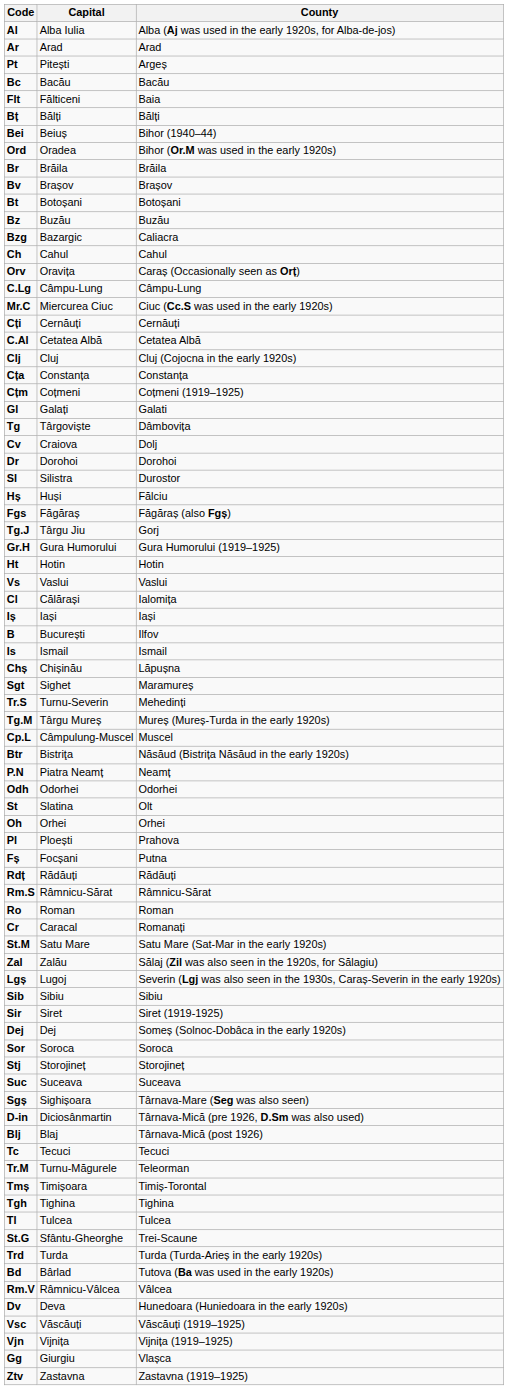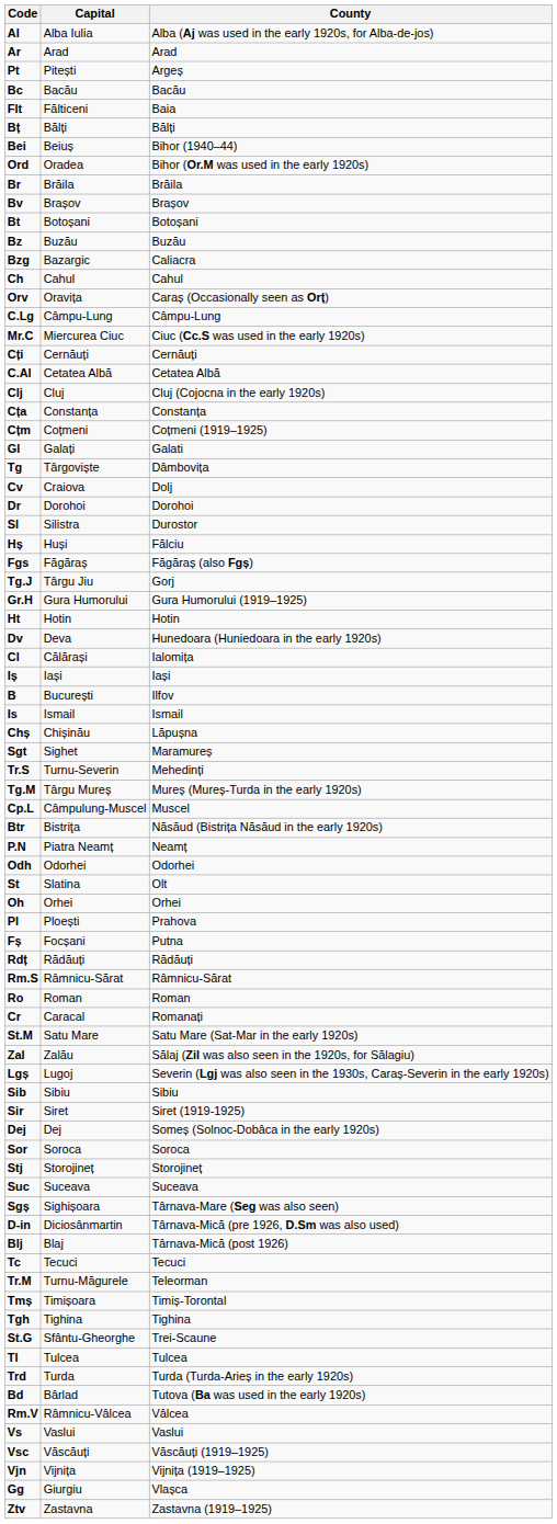 <table class= "wikitable sortable">
 <tr>
 <th>Code</th>
 <th class="unsortable">Capital</th>
 <th class="unsortable">County</th>
 </tr>
 <tr>
 <td><strong>Al</strong></td>
 <td>Alba Iulia</td>
 <td>Alba (<strong>Aj</strong> was used in the early 1920s, for Alba-de-jos)</td>
 </tr>
 <tr>
 <td><strong>Ar</strong></td>
 <td>Arad</td>
 <td>Arad</td>
 </tr>
 <tr>
 <td><strong>Pt</strong></td>
 <td>Pitești</td>
 <td>Argeș</td>
 </tr>
 <tr>
 <td><strong>Bc</strong></td>
 <td>Bacău</td>
 <td>Bacău</td>
 </tr>
 <tr>
 <td><strong>Flt</strong></td>
 <td>Fălticeni</td>
 <td>Baia</td>
 </tr>
 <tr>
 <td><strong>Bț</strong></td>
 <td>Bălți</td>
 <td>Bălți</td>
 </tr>
 <tr>
 <td><strong>Bei</strong></td>
 <td>Beiuș</td>
 <td>Bihor (1940–44)</td>
 </tr>
 <tr>
 <td><strong>Ord</strong></td>
 <td>Oradea</td>
 <td>Bihor (<strong>Or.M</strong> was used in the early 1920s)</td>
 </tr>
 <tr>
 <td><strong>Br</strong></td>
 <td>Brăila</td>
 <td>Brăila</td>
 </tr>
 <tr>
 <td><strong>Bv</strong></td>
 <td>Brașov</td>
 <td>Brașov</td>
 </tr>
 <tr>
 <td><strong>Bt</strong></td>
 <td>Botoșani</td>
 <td>Botoșani</td>
 </tr>
 <tr>
 <td><strong>Bz</strong></td>
 <td>Buzău</td>
 <td>Buzău</td>
 </tr>
 <tr>
 <td><strong>Bzg</strong></td>
 <td>Bazargic</td>
 <td>Caliacra</td>
 </tr>
 <tr>
 <td><strong>Ch</strong></td>
 <td>Cahul</td>
 <td>Cahul</td>
 </tr>
 <tr>
 <td><strong>Orv</strong></td>
 <td>Oravița</td>
 <td>Caraș (Occasionally seen as <strong>Orț</strong>)</td>
 </tr>
 <tr>
 <td><strong>C.Lg</strong></td>
 <td>Câmpu-Lung</td>
 <td>Câmpu-Lung</td>
 </tr>
 <tr>
 <td><strong>Mr.C</strong></td>
 <td>Miercurea Ciuc</td>
 <td>Ciuc (<strong>Cc.S</strong> was used in the early 1920s)</td>
 </tr>
 <tr>
 <td><strong>Cți</strong></td>
 <td>Cernăuți</td>
 <td>Cernăuți</td>
 </tr>
 <tr>
 <td><strong>C.Al</strong></td>
 <td>Cetatea Albă</td>
 <td>Cetatea Albă</td>
 </tr>
 <tr>
 <td><strong>Clj</strong></td>
 <td>Cluj</td>
 <td>Cluj (Cojocna in the early 1920s)</td>
 </tr>
 <tr>
 <td><strong>Cța</strong></td>
 <td>Constanța</td>
 <td>Constanța</td>
 </tr>
 <tr>
 <td><strong>Cțm</strong></td>
 <td>Coțmeni</td>
 <td>Coțmeni (1919–1925)</td>
 </tr>
 <tr>
 <td><strong>Gl</strong></td>
 <td>Galați</td>
 <td>Galati</td>
 </tr>
 <tr>
 <td><strong>Tg</strong></td>
 <td>Târgoviște</td>
 <td>Dâmbovița</td>
 </tr>
 <tr>
 <td><strong>Cv</strong></td>
 <td>Craiova</td>
 <td>Dolj</td>
 </tr>
 <tr>
 <td><strong>Dr</strong></td>
 <td>Dorohoi</td>
 <td>Dorohoi</td>
 </tr>
 <tr>
 <td><strong>Sl</strong></td>
 <td>Silistra</td>
 <td>Durostor</td>
 </tr>
 <tr>
 <td><strong>Hș</strong></td>
 <td>Huși</td>
 <td>Fălciu</td>
 </tr>
 <tr>
 <td><strong>Fgs</strong></td>
 <td>Făgăraș</td>
 <td>Făgăraș (also <strong>Fgș</strong>)</td>
 </tr>
 <tr>
 <td><strong>Tg.J</strong></td>
 <td>Târgu Jiu</td>
 <td>Gorj</td>
 </tr>
 <tr>
 <td><strong>Gr.H</strong></td>
 <td>Gura Humorului</td>
 <td>Gura Humorului (1919–1925)</td>
 </tr>
 <tr>
 <td><strong>Ht</strong></td>
 <td>Hotin</td>
 <td>Hotin</td>
 </tr>
 <tr>
-<td><strong>Vs</strong></td>
-<td>Vaslui</td>
-<td>Vaslui</td>
+<td><strong>Dv</strong></td>
+<td>Deva</td>
+<td>Hunedoara (Huniedoara in the early 1920s)</td>
 </tr>
 <tr>
 <td><strong>Cl</strong></td>
 <td>Călărași</td>
 <td>Ialomița</td>
 </tr>
 <tr>
 <td><strong>Iș</strong></td>
 <td>Iași</td>
 <td>Iași</td>
 </tr>
 <tr>
 <td><strong>B</strong></td>
 <td>București</td>
 <td>Ilfov</td>
 </tr>
 <tr>
 <td><strong>Is</strong></td>
 <td>Ismail</td>
 <td>Ismail</td>
 </tr>
 <tr>
 <td><strong>Chș</strong></td>
 <td>Chișinău</td>
 <td>Lăpușna</td>
 </tr>
 <tr>
 <td><strong>Sgt</strong></td>
 <td>Sighet</td>
 <td>Maramureș</td>
 </tr>
 <tr>
 <td><strong>Tr.S</strong></td>
 <td>Turnu-Severin</td>
 <td>Mehedinți</td>
 </tr>
 <tr>
 <td><strong>Tg.M</strong></td>
 <td>Târgu Mureș</td>
 <td>Mureș (Mureș-Turda in the early 1920s)</td>
 </tr>
 <tr>
 <td><strong>Cp.L</strong></td>
 <td>Câmpulung-Muscel</td>
 <td>Muscel</td>
 </tr>
 <tr>
 <td><strong>Btr</strong></td>
 <td>Bistriţa</td>
 <td>Năsăud (Bistrița Năsăud in the early 1920s)</td>
 </tr>
 <tr>
 <td><strong>P.N</strong></td>
 <td>Piatra Neamț</td>
 <td>Neamț</td>
 </tr>
 <tr>
 <td><strong>Odh</strong></td>
 <td>Odorhei</td>
 <td>Odorhei</td>
 </tr>
 <tr>
 <td><strong>St</strong></td>
 <td>Slatina</td>
 <td>Olt</td>
 </tr>
 <tr>
 <td><strong>Oh</strong></td>
 <td>Orhei</td>
 <td>Orhei</td>
 </tr>
 <tr>
 <td><strong>Pl</strong></td>
 <td>Ploești</td>
 <td>Prahova</td>
 </tr>
 <tr>
 <td><strong>Fș</strong></td>
 <td>Focșani</td>
 <td>Putna</td>
 </tr>
 <tr>
 <td><strong>Rdț</strong></td>
 <td>Rădăuți</td>
 <td>Rădăuți</td>
 </tr>
 <tr>
 <td><strong>Rm.S</strong></td>
 <td>Râmnicu-Sărat</td>
 <td>Râmnicu-Sărat</td>
 </tr>
 <tr>
 <td><strong>Ro</strong></td>
 <td>Roman</td>
 <td>Roman</td>
 </tr>
 <tr>
 <td><strong>Cr</strong></td>
 <td>Caracal</td>
 <td>Romanați</td>
 </tr>
 <tr>
 <td><strong>St.M</strong></td>
 <td>Satu Mare</td>
 <td>Satu Mare (Sat-Mar in the early 1920s)</td>
 </tr>
 <tr>
 <td><strong>Zal</strong></td>
 <td>Zalău</td>
 <td>Sălaj (<strong>Zil</strong> was also seen in the 1920s, for Sălagiu)</td>
 </tr>
 <tr>
 <td><strong>Lgș</strong></td>
 <td>Lugoj</td>
 <td>Severin (<strong>Lgj</strong> was also seen in the 1930s, Caraș-Severin in the early 1920s)</td>
 </tr>
 <tr>
 <td><strong>Sib</strong></td>
 <td>Sibiu</td>
 <td>Sibiu</td>
 </tr>
 <tr>
 <td><strong>Sir</strong></td>
 <td>Siret</td>
 <td>Siret (1919-1925)</td>
 </tr>
 <tr>
 <td><strong>Dej</strong></td>
 <td>Dej</td>
 <td>Someș (Solnoc-Dobâca in the early 1920s)</td>
 </tr>
 <tr>
 <td><strong>Sor</strong></td>
 <td>Soroca</td>
 <td>Soroca</td>
 </tr>
 <tr>
 <td><strong>Stj</strong></td>
 <td>Storojineț</td>
 <td>Storojineț</td>
 </tr>
 <tr>
 <td><strong>Suc</strong></td>
 <td>Suceava</td>
 <td>Suceava</td>
 </tr>
 <tr>
 <td><strong>Sgș</strong></td>
 <td>Sighișoara</td>
 <td>Târnava-Mare (<strong>Seg</strong> was also seen)</td>
 </tr>
 <tr>
 <td><strong>D-in</strong></td>
 <td>Diciosânmartin</td>
 <td>Târnava-Mică (pre 1926, <strong>D.Sm</strong> was also used)</td>
 </tr>
 <tr>
 <td><strong>Blj</strong></td>
 <td>Blaj</td>
 <td>Târnava-Mică (post 1926)</td>
 </tr>
 <tr>
 <td><strong>Tc</strong></td>
 <td>Tecuci</td>
 <td>Tecuci</td>
 </tr>
 <tr>
 <td><strong>Tr.M</strong></td>
 <td>Turnu-Măgurele</td>
 <td>Teleorman</td>
 </tr>
 <tr>
 <td><strong>Tmș</strong></td>
 <td>Timișoara</td>
 <td>Timiș-Torontal</td>
 </tr>
 <tr>
 <td><strong>Tgh</strong></td>
 <td>Tighina</td>
 <td>Tighina</td>
 </tr>
 <tr>
+<td><strong>St.G</strong></td>
+<td>Sfântu-Gheorghe</td>
+<td>Trei-Scaune</td>
+</tr>
+<tr>
 <td><strong>Tl</strong></td>
 <td>Tulcea</td>
 <td>Tulcea</td>
-</tr>
-<tr>
-<td><strong>St.G</strong></td>
-<td>Sfântu-Gheorghe</td>
-<td>Trei-Scaune</td>
 </tr>
 <tr>
 <td><strong>Trd</strong></td>
 <td>Turda</td>
 <td>Turda (Turda-Arieș in the early 1920s)</td>
 </tr>
 <tr>
 <td><strong>Bd</strong></td>
 <td>Bârlad</td>
 <td>Tutova (<strong>Ba</strong> was used in the early 1920s)</td>
 </tr>
 <tr>
 <td><strong>Rm.V</strong></td>
 <td>Râmnicu-Vâlcea</td>
 <td>Vâlcea</td>
 </tr>
 <tr>
-<td><strong>Dv</strong></td>
-<td>Deva</td>
-<td>Hunedoara (Huniedoara in the early 1920s)</td>
+<td><strong>Vs</strong></td>
+<td>Vaslui</td>
+<td>Vaslui</td>
 </tr>
 <tr>
 <td><strong>Vsc</strong></td>
 <td>Văscăuți</td>
 <td>Văscăuți (1919–1925)</td>
 </tr>
 <tr>
 <td><strong>Vjn</strong></td>
 <td>Vijnița</td>
 <td>Vijnița (1919–1925)</td>
 </tr>
 <tr>
 <td><strong>Gg</strong></td>
 <td>Giurgiu</td>
 <td>Vlașca</td>
 </tr>
 <tr>
 <td><strong>Ztv</strong></td>
 <td>Zastavna</td>
 <td>Zastavna (1919–1925)</td>
 </tr>
 </table>
